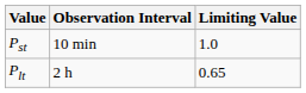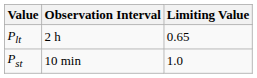 <table class="wikitable">
 <tr>
 <th>Value</th>
 <th>Observation Interval</th>
 <th>Limiting Value</th>
 </tr>
+<tr 1>
+<td><em>P<sub>lt</sub></em></td>
+<td>2 h</td>
+<td>0.65</td>
+</tr>
 <tr>
 <td><em>P<sub>st</sub></em></td>
 <td>10 min</td>
 <td>1.0</td>
 </tr>
-<tr 1>
-<td><em>P<sub>lt</sub></em></td>
-<td>2 h</td>
-<td>0.65</td>
-</tr>
 </table>
